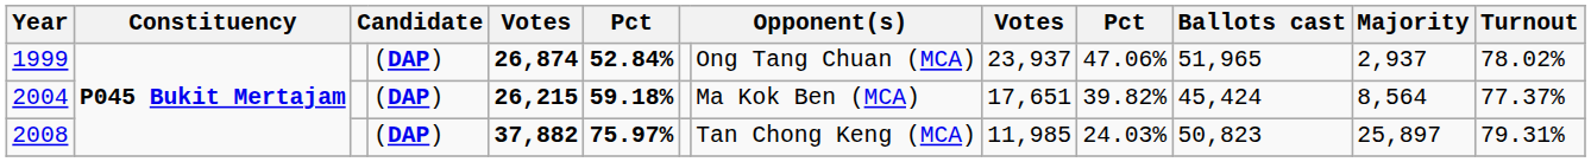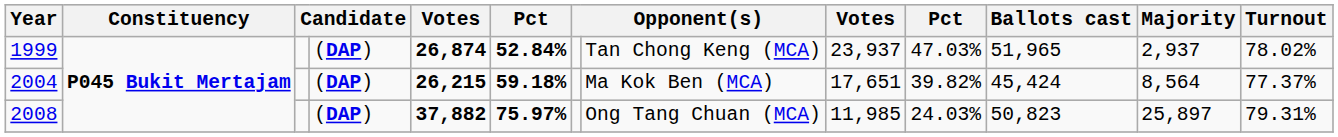 <table class="wikitable" style="margin:0.5em ; font-size:95%">
 <tr>
 <th>Year</th>
 <th>Constituency</th>
 <th colspan=2>Candidate</th>
 <th>Votes</th>
 <th>Pct</th>
 <th colspan=2>Opponent(s)</th>
 <th>Votes</th>
 <th>Pct</th>
 <th>Ballots cast</th>
 <th>Majority</th>
 <th>Turnout</th>
 </tr>
 <tr>
 <td><a href='#'>1999</a></td>
 <td rowspan="3"><strong>P045 <a href='#'>Bukit Mertajam</a></strong></td>
 <td></td>
 <td> (<a href='#'><strong>DAP</strong></a>)</td>
 <td align="right"><strong>26,874</strong></td>
 <td><strong>52.84%</strong></td>
 <td></td>
-<td>Ong Tang Chuan (<a href='#'>MCA</a>)</td>
+<td>Tan Chong Keng (<a href='#'>MCA</a>)</td>
 <td align="right">23,937</td>
-<td>47.06%</td>
+<td>47.03%</td>
 <td>51,965</td>
 <td>2,937</td>
 <td>78.02%</td>
 </tr>
 <tr>
 <td><a href='#'>2004</a></td>
 <td></td>
 <td> (<a href='#'><strong>DAP</strong></a>)</td>
 <td align="right"><strong>26,215</strong></td>
 <td><strong>59.18%</strong></td>
 <td></td>
 <td>Ma Kok Ben (<a href='#'>MCA</a>)</td>
 <td align="right">17,651</td>
 <td>39.82%</td>
 <td>45,424</td>
 <td>8,564</td>
 <td>77.37%</td>
 </tr>
 <tr>
 <td><a href='#'>2008</a></td>
 <td></td>
 <td> (<a href='#'><strong>DAP</strong></a>)</td>
 <td align="right"><strong>37,882</strong></td>
 <td><strong>75.97%</strong></td>
 <td></td>
-<td>Tan Chong Keng (<a href='#'>MCA</a>)</td>
+<td>Ong Tang Chuan (<a href='#'>MCA</a>)</td>
 <td align="right">11,985</td>
 <td>24.03%</td>
 <td>50,823</td>
 <td>25,897</td>
 <td>79.31%</td>
 </tr>
 </table>
